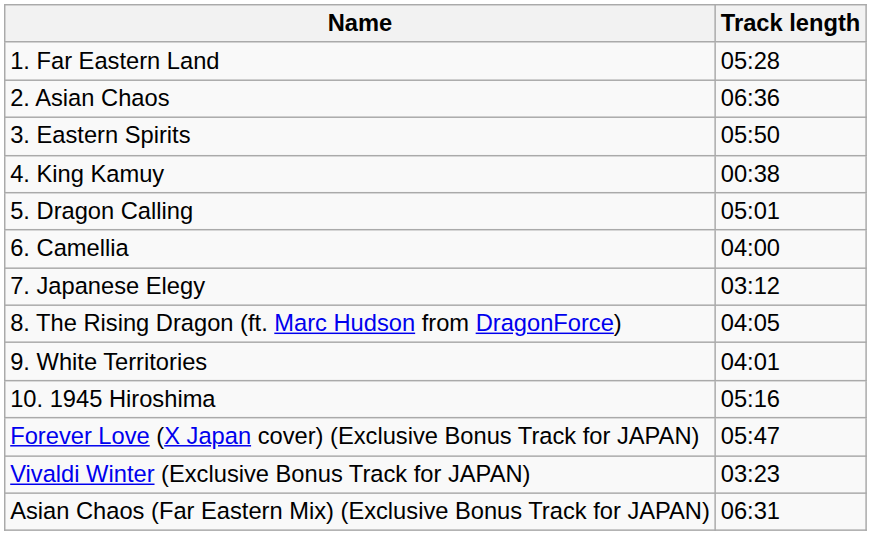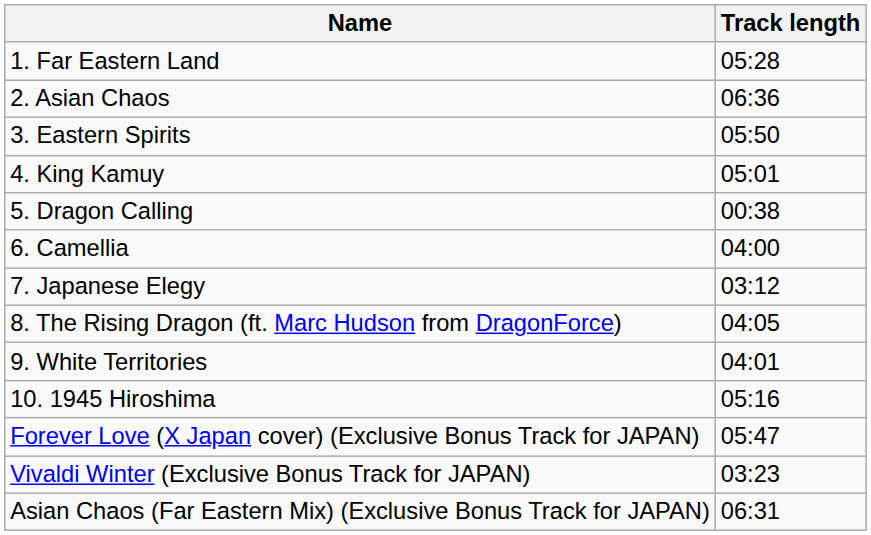 <table class="wikitable">
 <tr>
 <th>Name</th>
 <th>Track length</th>
 </tr>
 <tr>
 <td>1. Far Eastern Land</td>
 <td>05:28</td>
 </tr>
 <tr>
 <td>2. Asian Chaos</td>
 <td>06:36</td>
 </tr>
 <tr>
 <td>3. Eastern Spirits</td>
 <td>05:50</td>
 </tr>
 <tr>
 <td>4. King Kamuy</td>
-<td>00:38</td>
+<td>05:01</td>
 </tr>
 <tr>
 <td>5. Dragon Calling</td>
-<td>05:01</td>
+<td>00:38</td>
 </tr>
 <tr>
 <td>6. Camellia</td>
 <td>04:00</td>
 </tr>
 <tr>
 <td>7. Japanese Elegy</td>
 <td>03:12</td>
 </tr>
 <tr>
 <td>8. The Rising Dragon (ft. <a href='#'>Marc Hudson</a> from <a href='#'>DragonForce</a>)</td>
 <td>04:05</td>
 </tr>
 <tr>
 <td>9. White Territories</td>
 <td>04:01</td>
 </tr>
 <tr>
 <td>10. 1945 Hiroshima</td>
 <td>05:16</td>
 </tr>
 <tr>
 <td><a href='#'>Forever Love</a> (<a href='#'>X Japan</a> cover) (Exclusive Bonus Track for JAPAN)</td>
 <td>05:47</td>
 </tr>
 <tr>
 <td><a href='#'>Vivaldi Winter</a> (Exclusive Bonus Track for JAPAN)</td>
 <td>03:23</td>
 </tr>
 <tr>
 <td>Asian Chaos (Far Eastern Mix) (Exclusive Bonus Track for JAPAN)</td>
 <td>06:31</td>
 </tr>
 </table>
